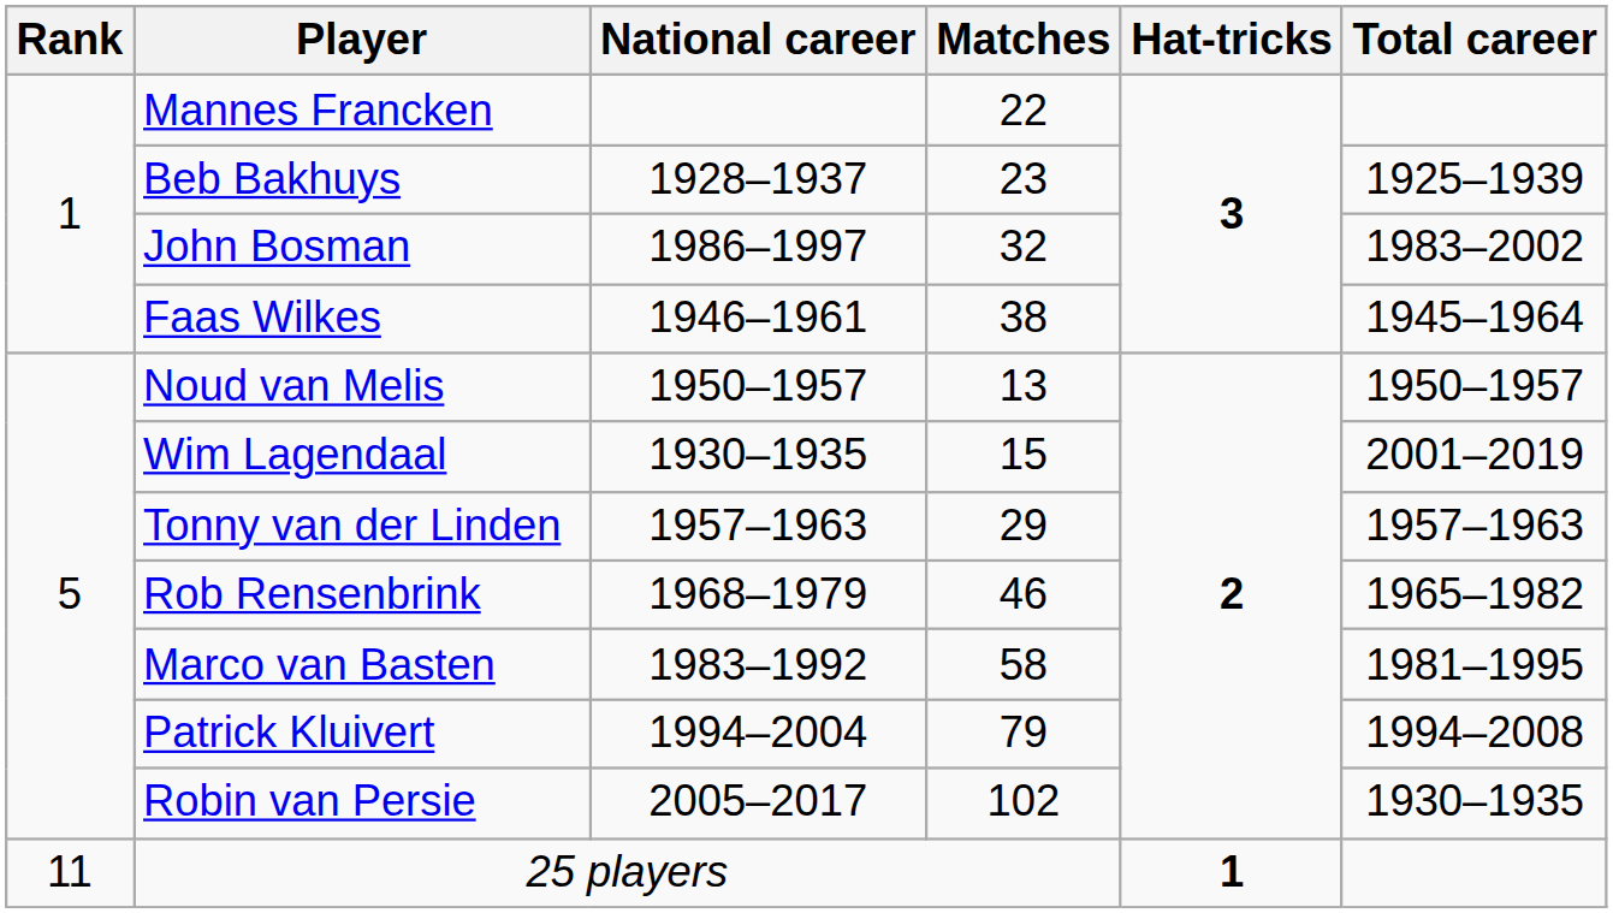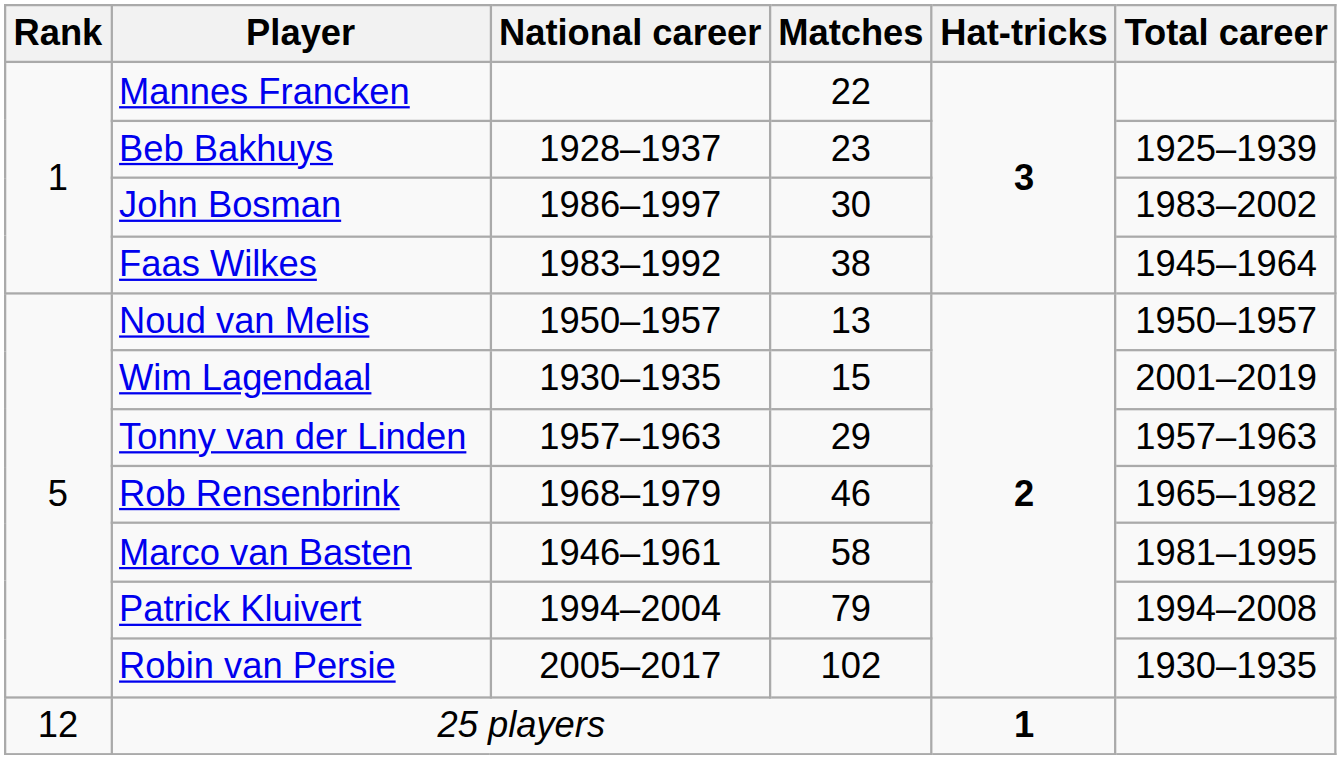 <table class="wikitable sortable" style="text-align:center;">
 <tr>
 <th>Rank</th>
 <th style="width:160px;">Player</th>
 <th>National career</th>
 <th>Matches</th>
 <th>Hat-tricks</th>
 <th>Total career</th>
 </tr>
 <tr>
 <td rowspan=4>1</td>
 <td align=left><a href='#'>Mannes Francken</a></td>
 <td></td>
 <td>22</td>
 <td rowspan=4><strong>3</strong></td>
 <td></td>
 </tr>
 <tr>
 <td align=left><a href='#'>Beb Bakhuys</a></td>
 <td>1928–1937</td>
 <td>23</td>
 <td>1925–1939</td>
 </tr>
 <tr>
 <td align=left><a href='#'>John Bosman</a></td>
 <td>1986–1997</td>
-<td>32</td>
+<td>30</td>
 <td>1983–2002</td>
 </tr>
 <tr>
 <td align=left><a href='#'>Faas Wilkes</a></td>
-<td>1946–1961</td>
+<td>1983–1992</td>
 <td>38</td>
 <td>1945–1964</td>
 </tr>
 <tr>
 <td rowspan=7>5</td>
 <td align=left><a href='#'>Noud van Melis</a></td>
 <td>1950–1957</td>
 <td>13</td>
 <td rowspan=7><strong>2</strong></td>
 <td>1950–1957</td>
 </tr>
 <tr>
 <td align=left><a href='#'>Wim Lagendaal</a></td>
 <td>1930–1935</td>
 <td>15</td>
 <td>2001–2019</td>
 </tr>
 <tr>
 <td align=left><a href='#'>Tonny van der Linden</a></td>
 <td>1957–1963</td>
 <td>29</td>
 <td>1957–1963</td>
 </tr>
 <tr>
 <td align=left><a href='#'>Rob Rensenbrink</a></td>
 <td>1968–1979</td>
 <td>46</td>
 <td>1965–1982</td>
 </tr>
 <tr>
 <td align=left><a href='#'>Marco van Basten</a></td>
-<td>1983–1992</td>
+<td>1946–1961</td>
 <td>58</td>
 <td>1981–1995</td>
 </tr>
 <tr>
 <td align=left><a href='#'>Patrick Kluivert</a></td>
 <td>1994–2004</td>
 <td>79</td>
 <td>1994–2008</td>
 </tr>
 <tr>
 <td align=left><a href='#'>Robin van Persie</a></td>
 <td>2005–2017</td>
 <td>102</td>
 <td>1930–1935</td>
 </tr>
 <tr>
-<td>11</td>
+<td>12</td>
 <td align=center colspan=3><em>25 players</em></td>
 <td><strong>1</strong></td>
 <td></td>
 </tr>
 </table>
